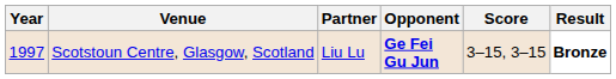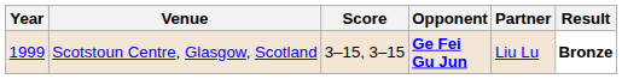 <table class="sortable wikitable" style="font-size: 90%;">
 <tr>
 <th>Year</th>
 <th>Venue</th>
+<th>Score</th>
+<th>Opponent</th>
 <th>Partner</th>
-<th>Opponent</th>
-<th>Score</th>
 <th>Result</th>
 </tr>
 <tr style="background:#F3E6D7">
-<td align="center"><a href='#'>1997</a></td>
+<td align="center"><a href='#'>1999</a></td>
 <td align="left"><a href='#'>Scotstoun Centre</a>, <a href='#'>Glasgow</a>, <a href='#'>Scotland</a></td>
+<td align="left">3–15, 3–15</td>
+<td align="left"><strong> <a href='#'>Ge Fei</a> <br>  <a href='#'>Gu Jun</a></strong></td>
 <td align="left"> <a href='#'>Liu Lu</a></td>
-<td align="left"><strong> <a href='#'>Ge Fei</a> <br>  <a href='#'>Gu Jun</a></strong></td>
-<td align="left">3–15, 3–15</td>
 <td style="text-align:left; background:white"> <strong>Bronze</strong></td>
 </tr>
 </table>
